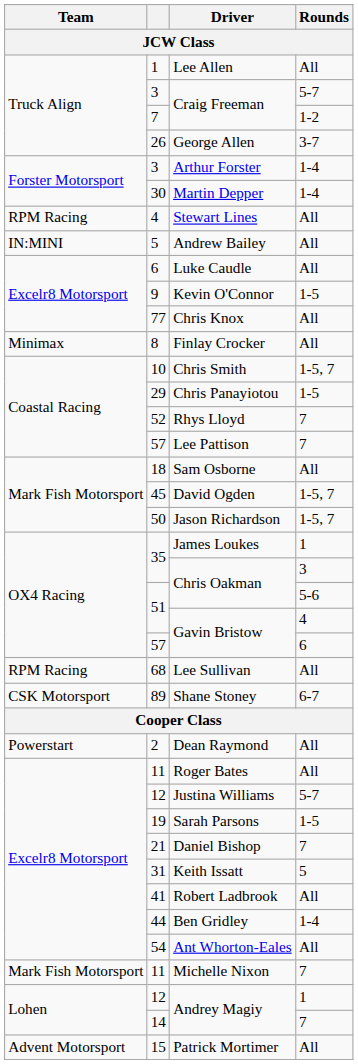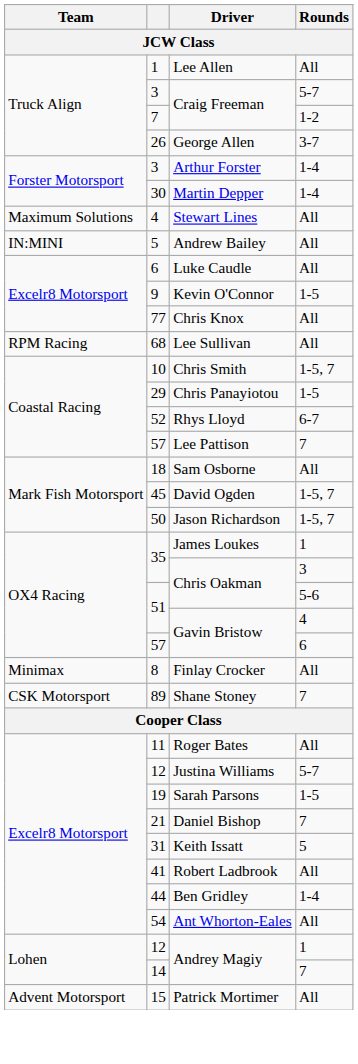 <table class="wikitable" style="font-size: 85%;">
 <tr>
 <th>Team</th>
 <th></th>
 <th>Driver</th>
 <th>Rounds</th>
 </tr>
 <tr>
 <th colspan=4>JCW Class</th>
 </tr>
 <tr>
 <td rowspan=4>Truck Align</td>
 <td>1</td>
 <td>Lee Allen</td>
 <td>All</td>
 </tr>
 <tr>
 <td>3</td>
 <td rowspan=2>Craig Freeman</td>
 <td>5-7</td>
 </tr>
 <tr>
 <td>7</td>
 <td>1-2</td>
 </tr>
 <tr>
 <td>26</td>
 <td>George Allen</td>
 <td>3-7</td>
 </tr>
 <tr>
 <td rowspan=2><a href='#'>Forster Motorsport</a></td>
 <td>3</td>
 <td><a href='#'>Arthur Forster</a></td>
 <td>1-4</td>
 </tr>
 <tr>
 <td>30</td>
 <td><a href='#'>Martin Depper</a></td>
 <td>1-4</td>
 </tr>
 <tr>
-<td rowspan=1>RPM Racing</td>
+<td rowspan=1>Maximum Solutions</td>
 <td>4</td>
 <td><a href='#'>Stewart Lines</a></td>
 <td>All</td>
 </tr>
 <tr>
 <td rowspan=1>IN:MINI</td>
 <td>5</td>
 <td>Andrew Bailey</td>
 <td>All</td>
 </tr>
 <tr>
 <td rowspan=3><a href='#'>Excelr8 Motorsport</a></td>
 <td>6</td>
 <td>Luke Caudle</td>
 <td>All</td>
 </tr>
 <tr>
 <td>9</td>
 <td>Kevin O'Connor</td>
 <td>1-5</td>
 </tr>
 <tr>
 <td>77</td>
 <td>Chris Knox</td>
 <td>All</td>
 </tr>
 <tr>
-<td rowspan=1>Minimax</td>
-<td>8</td>
-<td>Finlay Crocker</td>
+<td rowspan=1>RPM Racing</td>
+<td>68</td>
+<td>Lee Sullivan</td>
 <td>All</td>
 </tr>
 <tr>
 <td rowspan=4>Coastal Racing</td>
 <td>10</td>
 <td>Chris Smith</td>
 <td>1-5, 7</td>
 </tr>
 <tr>
 <td>29</td>
 <td>Chris Panayiotou</td>
 <td>1-5</td>
 </tr>
 <tr>
 <td>52</td>
 <td>Rhys Lloyd</td>
-<td>7</td>
+<td>6-7</td>
 </tr>
 <tr>
 <td>57</td>
 <td>Lee Pattison</td>
 <td>7</td>
 </tr>
 <tr>
 <td rowspan=3>Mark Fish Motorsport</td>
 <td>18</td>
 <td>Sam Osborne</td>
 <td>All</td>
 </tr>
 <tr>
 <td>45</td>
 <td>David Ogden</td>
 <td>1-5, 7</td>
 </tr>
 <tr>
 <td>50</td>
 <td>Jason Richardson</td>
 <td>1-5, 7</td>
 </tr>
 <tr>
 <td rowspan=5>OX4 Racing</td>
 <td rowspan=2>35</td>
 <td>James Loukes</td>
 <td>1</td>
 </tr>
 <tr>
 <td rowspan=2>Chris Oakman</td>
 <td>3</td>
 </tr>
 <tr>
 <td rowspan=2>51</td>
 <td>5-6</td>
 </tr>
 <tr>
 <td rowspan=2>Gavin Bristow</td>
 <td>4</td>
 </tr>
 <tr>
 <td>57</td>
 <td>6</td>
 </tr>
 <tr>
-<td rowspan=1>RPM Racing</td>
-<td>68</td>
-<td>Lee Sullivan</td>
+<td rowspan=1>Minimax</td>
+<td>8</td>
+<td>Finlay Crocker</td>
 <td>All</td>
 </tr>
 <tr>
 <td rowspan=1>CSK Motorsport</td>
 <td>89</td>
 <td>Shane Stoney</td>
-<td>6-7</td>
+<td>7</td>
 </tr>
 <tr>
 <th colspan=4>Cooper Class</th>
-</tr>
-<tr>
-<td rowspan=1>Powerstart</td>
-<td>2</td>
-<td>Dean Raymond</td>
-<td>All</td>
 </tr>
 <tr>
 <td rowspan=8><a href='#'>Excelr8 Motorsport</a></td>
 <td>11</td>
 <td>Roger Bates</td>
 <td>All</td>
 </tr>
 <tr>
 <td>12</td>
 <td>Justina Williams</td>
 <td>5-7</td>
 </tr>
 <tr>
 <td>19</td>
 <td>Sarah Parsons</td>
 <td>1-5</td>
 </tr>
 <tr>
 <td>21</td>
 <td>Daniel Bishop</td>
 <td>7</td>
 </tr>
 <tr>
 <td>31</td>
 <td>Keith Issatt</td>
 <td>5</td>
 </tr>
 <tr>
 <td>41</td>
 <td>Robert Ladbrook</td>
 <td>All</td>
 </tr>
 <tr>
 <td>44</td>
 <td>Ben Gridley</td>
 <td>1-4</td>
 </tr>
 <tr>
 <td>54</td>
 <td><a href='#'>Ant Whorton-Eales</a></td>
 <td>All</td>
 </tr>
 <tr>
-<td rowspan=1>Mark Fish Motorsport</td>
-<td>11</td>
-<td>Michelle Nixon</td>
-<td>7</td>
-</tr>
-<tr>
 <td rowspan=2>Lohen</td>
 <td>12</td>
 <td rowspan=2>Andrey Magiy</td>
 <td>1</td>
 </tr>
 <tr>
 <td>14</td>
 <td>7</td>
 </tr>
 <tr>
 <td rowspan=1>Advent Motorsport</td>
 <td>15</td>
 <td>Patrick Mortimer</td>
 <td>All</td>
 </tr>
 <tr>
 </tr>
 </table>
